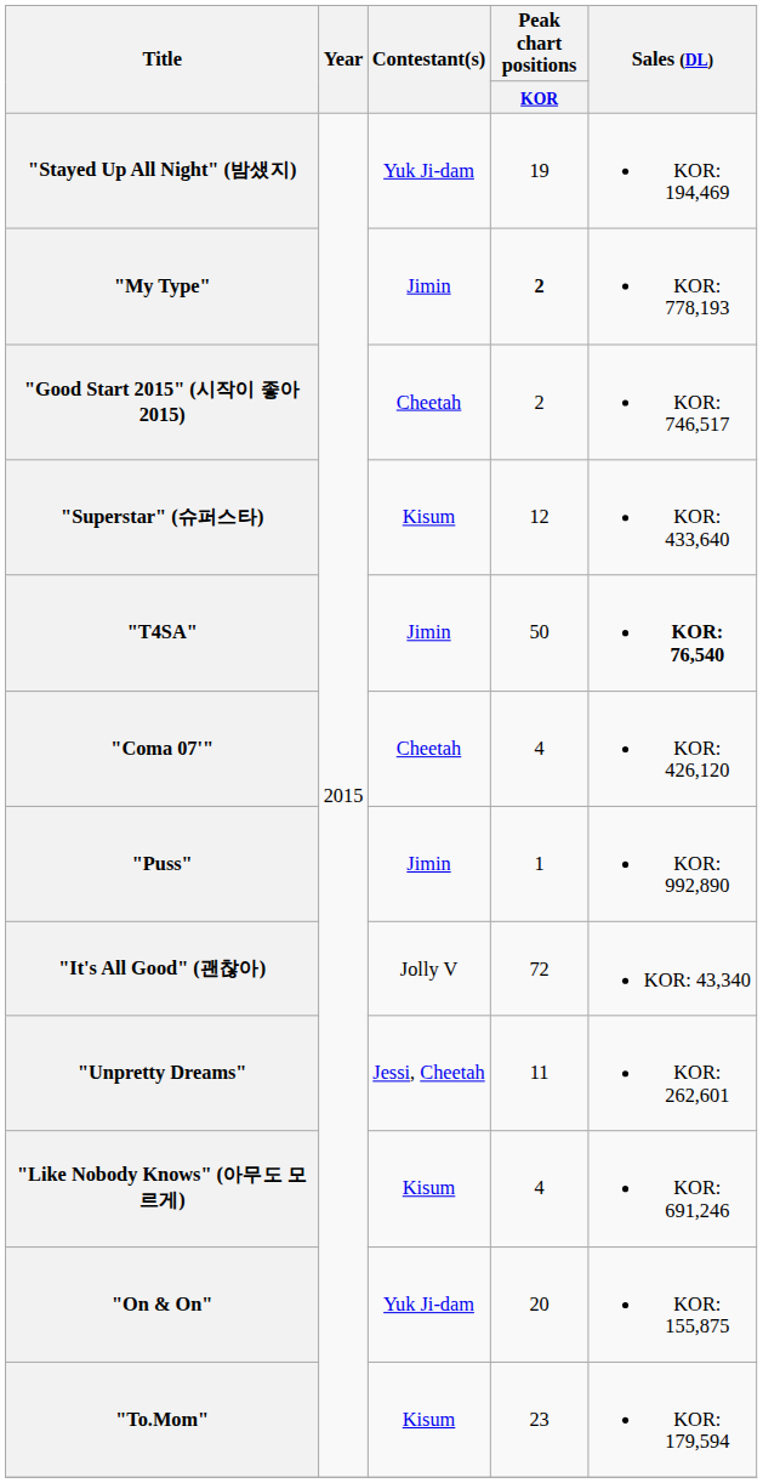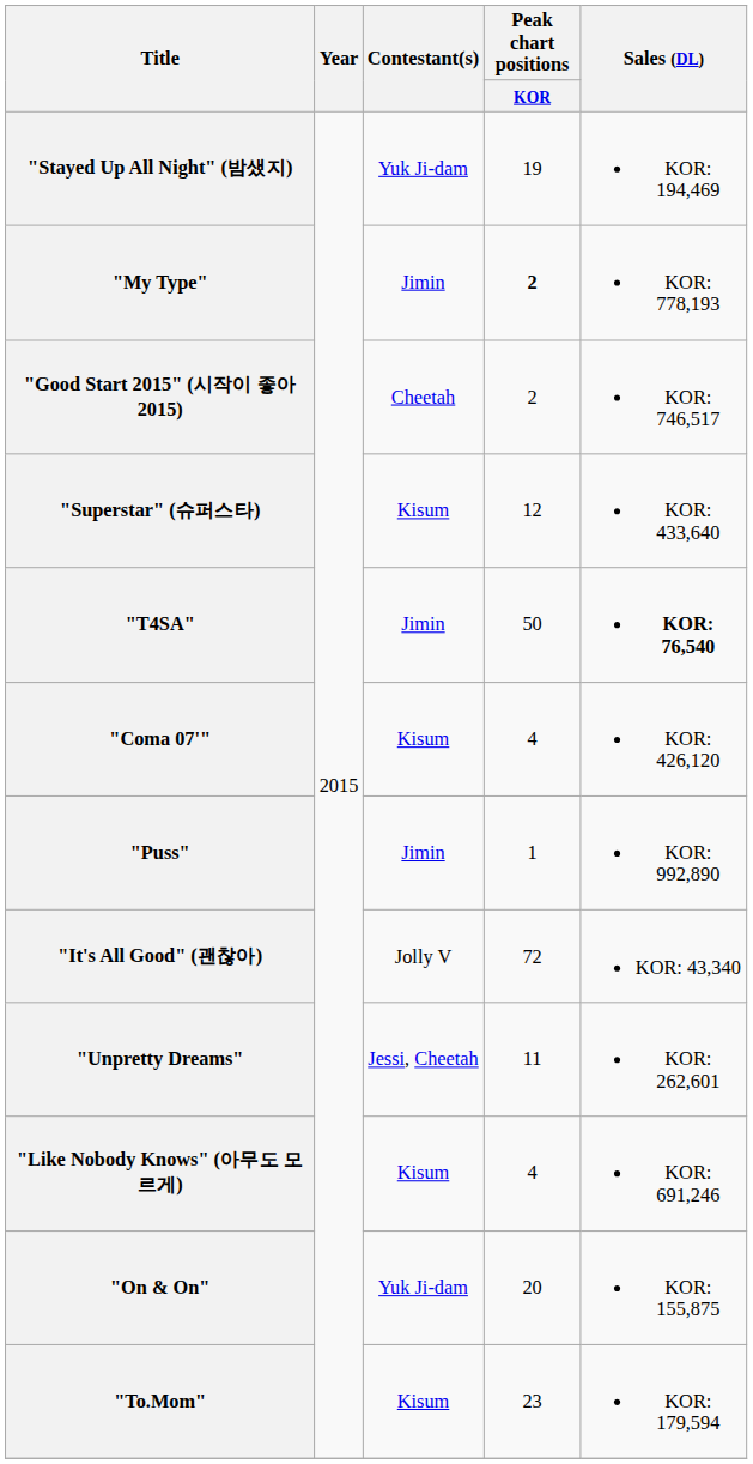 <table class="wikitable plainrowheaders" style="text-align:center">
 <tr>
 <th scope="col" rowspan="2">Title</th>
 <th scope="col" rowspan="2">Year</th>
 <th scope="col" rowspan="2">Contestant(s)</th>
 <th scope="col" colspan="1">Peak chart <br> positions</th>
 <th scope="col" rowspan="2">Sales <small>(<a href='#'>DL</a>)</small></th>
 </tr>
 <tr>
 <th><small><a href='#'>KOR</a></small><br></th>
 </tr>
 <tr>
 <th scope="row">"Stayed Up All Night" (밤샜지)</th>
 <td rowspan="12">2015</td>
 <td><a href='#'>Yuk Ji-dam</a></td>
 <td>19</td>
 <td><br><ul><li>KOR: 194,469</li></ul></td>
 </tr>
 <tr>
 <th scope="row">"My Type"<br></th>
 <td><a href='#'>Jimin</a></td>
 <td><strong>2</strong></td>
 <td><br><ul><li>KOR: 778,193</li></ul></td>
 </tr>
 <tr>
 <th scope="row">"Good Start 2015" (시작이 좋아 2015)<br></th>
 <td><a href='#'>Cheetah</a></td>
 <td>2</td>
 <td><br><ul><li>KOR: 746,517</li></ul></td>
 </tr>
 <tr>
 <th scope="row">"Superstar" (슈퍼스타)<br></th>
 <td><a href='#'>Kisum</a></td>
 <td>12</td>
 <td><br><ul><li>KOR: 433,640</li></ul></td>
 </tr>
 <tr>
 <th scope="row">"T4SA"<br></th>
 <td><a href='#'>Jimin</a></td>
 <td>50</td>
 <td><strong><br><ul><li>KOR: 76,540</li></ul></strong></td>
 </tr>
 <tr>
 <th scope="row">"Coma 07'"</th>
-<td><a href='#'>Cheetah</a></td>
+<td><a href='#'>Kisum</a></td>
 <td>4</td>
 <td><br><ul><li>KOR: 426,120</li></ul></td>
 </tr>
 <tr>
 <th scope="row">"Puss"<br></th>
 <td><a href='#'>Jimin</a></td>
 <td>1</td>
 <td><br><ul><li>KOR: 992,890</li></ul></td>
 </tr>
 <tr>
 <th scope="row">"It's All Good" (괜찮아)</th>
 <td>Jolly V</td>
 <td>72</td>
 <td><br><ul><li>KOR: 43,340</li></ul></td>
 </tr>
 <tr>
 <th scope="row">"Unpretty Dreams"</th>
 <td><a href='#'>Jessi</a>, <a href='#'>Cheetah</a></td>
 <td>11</td>
 <td><br><ul><li>KOR: 262,601</li></ul></td>
 </tr>
 <tr>
 <th scope="row">"Like Nobody Knows" (아무도 모르게)<br></th>
 <td><a href='#'>Kisum</a></td>
 <td>4</td>
 <td><br><ul><li>KOR: 691,246</li></ul></td>
 </tr>
 <tr>
 <th scope="row">"On & On"<br></th>
 <td><a href='#'>Yuk Ji-dam</a></td>
 <td>20</td>
 <td><br><ul><li>KOR: 155,875</li></ul></td>
 </tr>
 <tr>
 <th scope="row">"To.Mom"<br></th>
 <td><a href='#'>Kisum</a></td>
 <td>23</td>
 <td><br><ul><li>KOR: 179,594</li></ul></td>
 </tr>
 <tr>
 </tr>
 </table>
